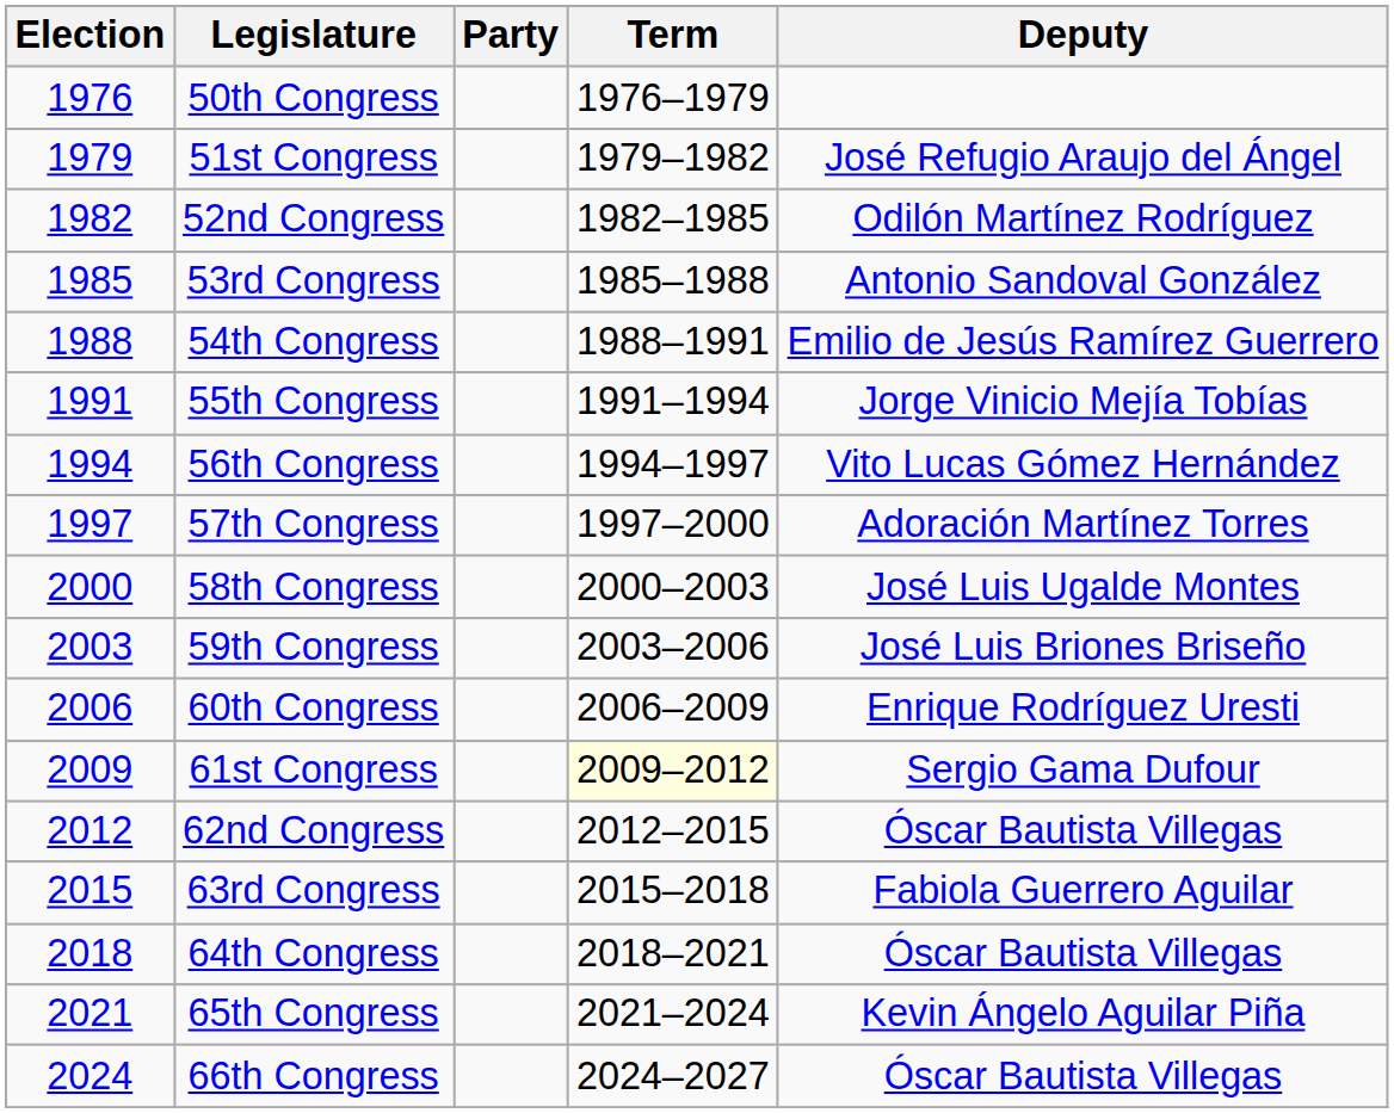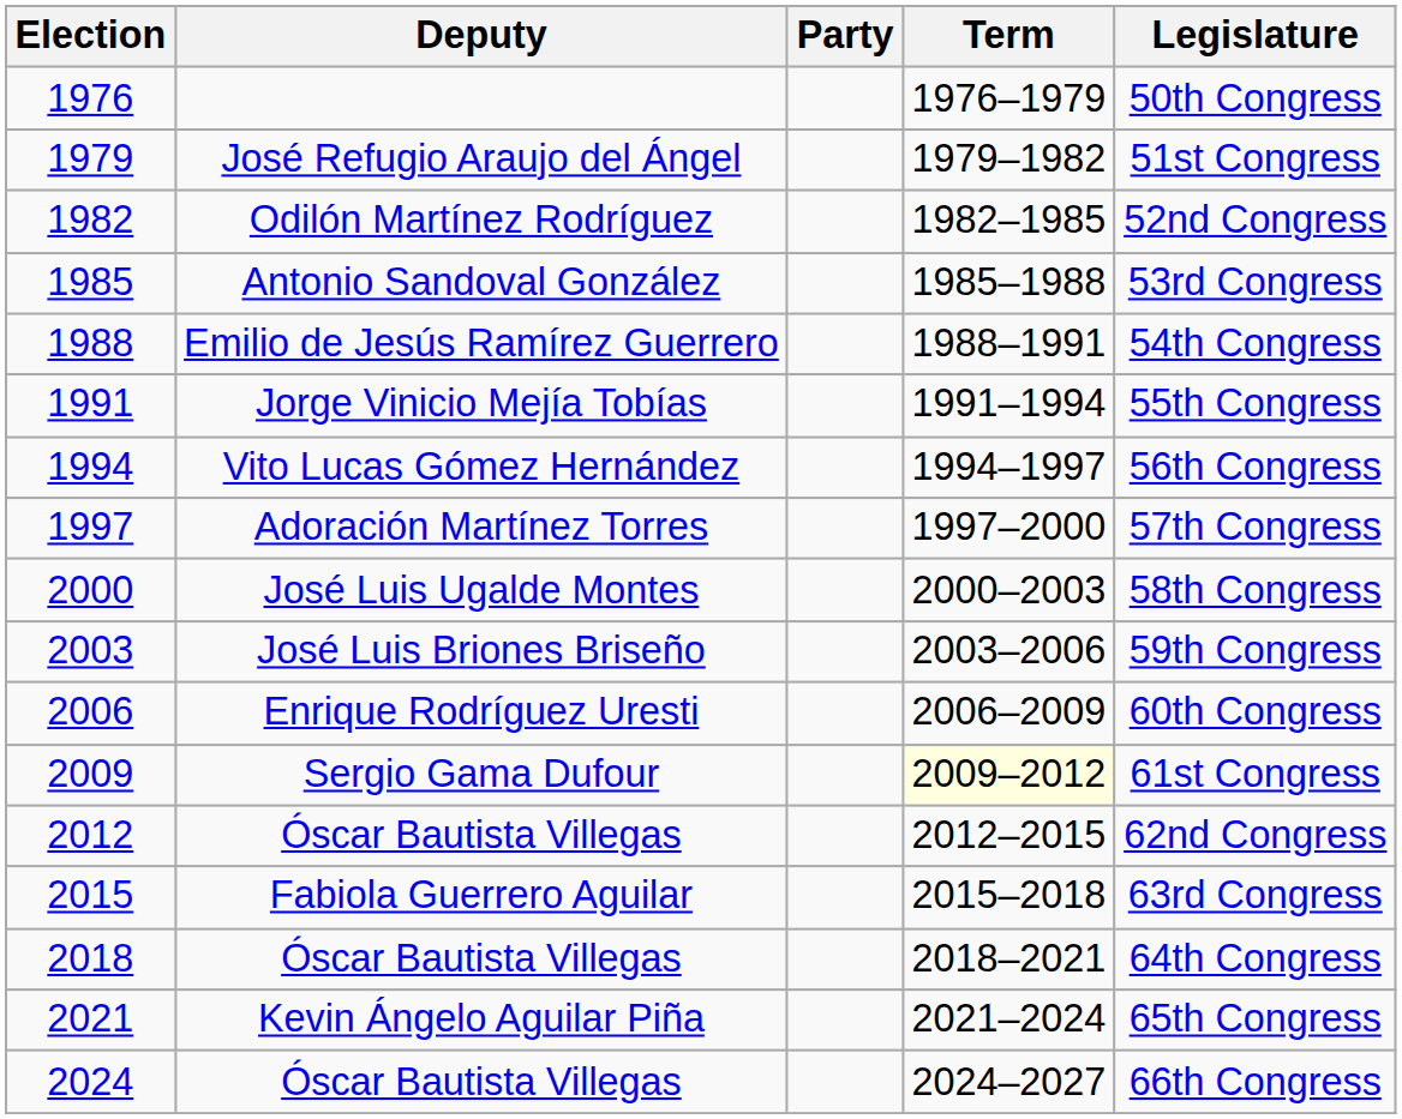 <table class="wikitable sortable" style="text-align: center">
 <tr>
 <th>Election</th>
-<th class="unsortable">Legislature</th>
+<th class="unsortable">Deputy</th>
 <th class="unsortable">Party</th>
 <th class="unsortable">Term</th>
-<th class="unsortable">Deputy</th>
+<th class="unsortable">Legislature</th>
 </tr>
 <tr>
 <td><a href='#'>1976</a></td>
-<td><a href='#'>50th Congress</a></td>
+<td></td>
 <td></td>
 <td>1976–1979</td>
-<td></td>
+<td><a href='#'>50th Congress</a></td>
 </tr>
 <tr>
 <td><a href='#'>1979</a></td>
-<td><a href='#'>51st Congress</a></td>
+<td><a href='#'>José Refugio Araujo del Ángel</a></td>
 <td></td>
 <td>1979–1982</td>
-<td><a href='#'>José Refugio Araujo del Ángel</a></td>
+<td><a href='#'>51st Congress</a></td>
 </tr>
 <tr>
 <td><a href='#'>1982</a></td>
-<td><a href='#'>52nd Congress</a></td>
+<td><a href='#'>Odilón Martínez Rodríguez</a></td>
 <td></td>
 <td>1982–1985</td>
-<td><a href='#'>Odilón Martínez Rodríguez</a></td>
+<td><a href='#'>52nd Congress</a></td>
 </tr>
 <tr>
 <td><a href='#'>1985</a></td>
-<td><a href='#'>53rd Congress</a></td>
+<td><a href='#'>Antonio Sandoval González</a></td>
 <td></td>
 <td>1985–1988</td>
-<td><a href='#'>Antonio Sandoval González</a></td>
+<td><a href='#'>53rd Congress</a></td>
 </tr>
 <tr>
 <td><a href='#'>1988</a></td>
-<td><a href='#'>54th Congress</a></td>
+<td><a href='#'>Emilio de Jesús Ramírez Guerrero</a></td>
 <td></td>
 <td>1988–1991</td>
-<td><a href='#'>Emilio de Jesús Ramírez Guerrero</a></td>
+<td><a href='#'>54th Congress</a></td>
 </tr>
 <tr>
 <td><a href='#'>1991</a></td>
-<td><a href='#'>55th Congress</a></td>
+<td><a href='#'>Jorge Vinicio Mejía Tobías</a></td>
 <td></td>
 <td>1991–1994</td>
-<td><a href='#'>Jorge Vinicio Mejía Tobías</a></td>
+<td><a href='#'>55th Congress</a></td>
 </tr>
 <tr>
 <td><a href='#'>1994</a></td>
-<td><a href='#'>56th Congress</a></td>
+<td><a href='#'>Vito Lucas Gómez Hernández</a></td>
 <td></td>
 <td>1994–1997</td>
-<td><a href='#'>Vito Lucas Gómez Hernández</a></td>
+<td><a href='#'>56th Congress</a></td>
 </tr>
 <tr>
 <td><a href='#'>1997</a></td>
-<td><a href='#'>57th Congress</a></td>
+<td><a href='#'>Adoración Martínez Torres</a></td>
 <td></td>
 <td>1997–2000</td>
-<td><a href='#'>Adoración Martínez Torres</a></td>
+<td><a href='#'>57th Congress</a></td>
 </tr>
 <tr>
 <td><a href='#'>2000</a></td>
-<td><a href='#'>58th Congress</a></td>
+<td><a href='#'>José Luis Ugalde Montes</a></td>
 <td></td>
 <td>2000–2003</td>
-<td><a href='#'>José Luis Ugalde Montes</a></td>
+<td><a href='#'>58th Congress</a></td>
 </tr>
 <tr>
 <td><a href='#'>2003</a></td>
-<td><a href='#'>59th Congress</a></td>
+<td><a href='#'>José Luis Briones Briseño</a></td>
 <td> </td>
 <td>2003–2006</td>
-<td><a href='#'>José Luis Briones Briseño</a></td>
+<td><a href='#'>59th Congress</a></td>
 </tr>
 <tr>
 <td><a href='#'>2006</a></td>
-<td><a href='#'>60th Congress</a></td>
+<td><a href='#'>Enrique Rodríguez Uresti</a></td>
 <td></td>
 <td>2006–2009</td>
-<td><a href='#'>Enrique Rodríguez Uresti</a></td>
+<td><a href='#'>60th Congress</a></td>
 </tr>
 <tr>
 <td><a href='#'>2009</a></td>
-<td><a href='#'>61st Congress</a></td>
+<td><a href='#'>Sergio Gama Dufour</a></td>
 <td></td>
 <td style="background: lightyellow;">2009–2012</td>
-<td><a href='#'>Sergio Gama Dufour</a></td>
+<td><a href='#'>61st Congress</a></td>
 </tr>
 <tr>
 <td><a href='#'>2012</a></td>
-<td><a href='#'>62nd Congress</a></td>
+<td><a href='#'>Óscar Bautista Villegas</a></td>
 <td></td>
 <td>2012–2015</td>
-<td><a href='#'>Óscar Bautista Villegas</a></td>
+<td><a href='#'>62nd Congress</a></td>
 </tr>
 <tr>
 <td><a href='#'>2015</a></td>
-<td><a href='#'>63rd Congress</a></td>
+<td><a href='#'>Fabiola Guerrero Aguilar</a></td>
 <td></td>
 <td>2015–2018</td>
-<td><a href='#'>Fabiola Guerrero Aguilar</a></td>
+<td><a href='#'>63rd Congress</a></td>
 </tr>
 <tr>
 <td><a href='#'>2018</a></td>
-<td><a href='#'>64th Congress</a></td>
+<td><a href='#'>Óscar Bautista Villegas</a></td>
 <td> </td>
 <td>2018–2021</td>
-<td><a href='#'>Óscar Bautista Villegas</a></td>
+<td><a href='#'>64th Congress</a></td>
 </tr>
 <tr>
 <td><a href='#'>2021</a></td>
-<td><a href='#'>65th Congress</a></td>
+<td><a href='#'>Kevin Ángelo Aguilar Piña</a></td>
 <td></td>
 <td>2021–2024</td>
-<td><a href='#'>Kevin Ángelo Aguilar Piña</a></td>
+<td><a href='#'>65th Congress</a></td>
 </tr>
 <tr>
 <td><a href='#'>2024</a></td>
-<td><a href='#'>66th Congress</a></td>
+<td><a href='#'>Óscar Bautista Villegas</a></td>
 <td></td>
 <td>2024–2027</td>
-<td><a href='#'>Óscar Bautista Villegas</a></td>
+<td><a href='#'>66th Congress</a></td>
 </tr>
 </table>
